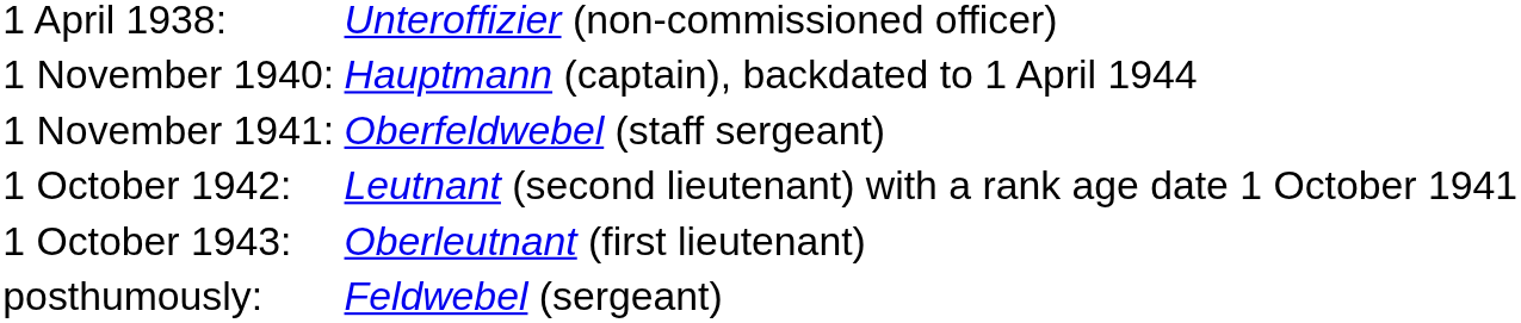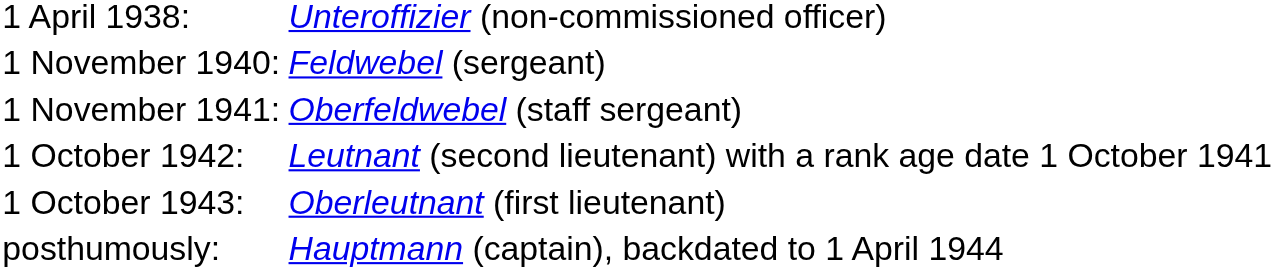 <table>
 <tr>
 <td>1 April 1938:</td>
 <td><em><a href='#'>Unteroffizier</a></em> (non-commissioned officer)</td>
 </tr>
 <tr>
 <td>1 November 1940:</td>
-<td><em><a href='#'>Hauptmann</a></em> (captain), backdated to 1 April 1944</td>
+<td><em><a href='#'>Feldwebel</a></em> (sergeant)</td>
 </tr>
 <tr>
 <td>1 November 1941:</td>
 <td><em><a href='#'>Oberfeldwebel</a></em> (staff sergeant)</td>
 </tr>
 <tr>
 <td>1 October 1942:</td>
 <td><em><a href='#'>Leutnant</a></em> (second lieutenant) with a rank age date 1 October 1941</td>
 </tr>
 <tr>
 <td>1 October 1943:</td>
 <td><em><a href='#'>Oberleutnant</a></em> (first lieutenant)</td>
 </tr>
 <tr>
 <td>posthumously:</td>
-<td><em><a href='#'>Feldwebel</a></em> (sergeant)</td>
+<td><em><a href='#'>Hauptmann</a></em> (captain), backdated to 1 April 1944</td>
 </tr>
 </table>
